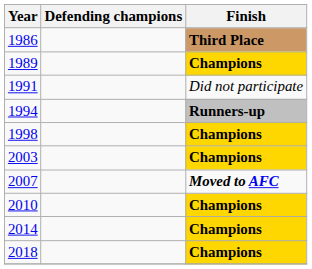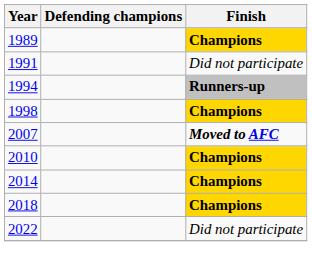 <table class="wikitable">
 <tr>
 <th>Year</th>
 <th>Defending champions</th>
 <th>Finish</th>
-</tr>
-<tr>
-<td><a href='#'>1986</a></td>
-<td></td>
-<td bgcolor=cc9966><strong>Third Place</strong></td>
 </tr>
 <tr>
 <td><a href='#'>1989</a></td>
 <td></td>
 <td bgcolor=Gold><strong>Champions</strong></td>
 </tr>
 <tr>
 <td><a href='#'>1991</a></td>
 <td></td>
 <td><em>Did not participate</em></td>
 </tr>
 <tr>
 <td><a href='#'>1994</a></td>
 <td></td>
 <td bgcolor=Silver><strong>Runners-up</strong></td>
 </tr>
 <tr>
 <td><a href='#'>1998</a></td>
-<td></td>
-<td bgcolor=Gold><strong>Champions</strong></td>
-</tr>
-<tr>
-<td><a href='#'>2003</a></td>
 <td></td>
 <td bgcolor=Gold><strong>Champions</strong></td>
 </tr>
 <tr>
 <td><a href='#'>2007</a></td>
 <td></td>
 <td><strong><em>Moved to <a href='#'>AFC</a></em></strong></td>
 </tr>
 <tr>
 <td><a href='#'>2010</a></td>
 <td></td>
 <td bgcolor=Gold><strong>Champions</strong></td>
 </tr>
 <tr>
 <td><a href='#'>2014</a></td>
 <td></td>
 <td bgcolor=Gold><strong>Champions</strong></td>
 </tr>
 <tr>
 <td><a href='#'>2018</a></td>
 <td></td>
 <td bgcolor=Gold><strong>Champions</strong></td>
 </tr>
 <tr>
+<td><a href='#'>2022</a></td>
+<td></td>
+<td><em>Did not participate</em></td>
+</tr>
+<tr>
 </tr>
 </table>
